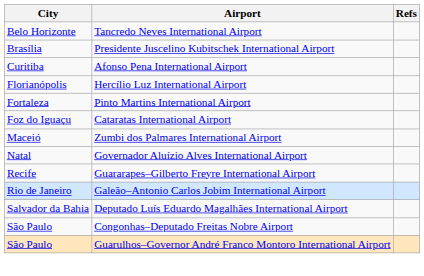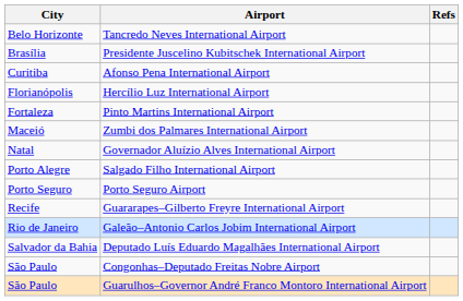 <table class="wikitable sortable">
 <tr>
 <th>City</th>
 <th>Airport</th>
 <th class="unsortable">Refs</th>
 </tr>
 <tr>
 <td><a href='#'>Belo Horizonte</a></td>
 <td><a href='#'>Tancredo Neves International Airport</a></td>
 <td></td>
 </tr>
 <tr>
 <td><a href='#'>Brasília</a></td>
 <td><a href='#'>Presidente Juscelino Kubitschek International Airport</a></td>
 <td></td>
 </tr>
 <tr>
 <td><a href='#'>Curitiba</a></td>
 <td><a href='#'>Afonso Pena International Airport</a></td>
 <td></td>
 </tr>
 <tr>
 <td><a href='#'>Florianópolis</a></td>
 <td><a href='#'>Hercílio Luz International Airport</a></td>
 <td></td>
 </tr>
 <tr>
 <td><a href='#'>Fortaleza</a></td>
 <td><a href='#'>Pinto Martins International Airport</a></td>
 <td></td>
 </tr>
 <tr>
-<td><a href='#'>Foz do Iguaçu</a></td>
-<td><a href='#'>Cataratas International Airport</a></td>
-<td></td>
-</tr>
-<tr>
 <td><a href='#'>Maceió</a></td>
 <td><a href='#'>Zumbi dos Palmares International Airport</a></td>
 <td></td>
 </tr>
 <tr>
 <td><a href='#'>Natal</a></td>
 <td><a href='#'>Governador Aluízio Alves International Airport</a></td>
+<td></td>
+</tr>
+<tr>
+<td><a href='#'>Porto Alegre</a></td>
+<td><a href='#'>Salgado Filho International Airport</a></td>
+<td></td>
+</tr>
+<tr>
+<td><a href='#'>Porto Seguro</a></td>
+<td><a href='#'>Porto Seguro Airport</a></td>
 <td></td>
 </tr>
 <tr>
 <td><a href='#'>Recife</a></td>
 <td><a href='#'>Guararapes–Gilberto Freyre International Airport</a></td>
 <td></td>
 </tr>
 <tr style="background-color:#D0E7FF">
 <td><a href='#'>Rio de Janeiro</a></td>
 <td><a href='#'>Galeão–Antonio Carlos Jobim International Airport</a></td>
 <td></td>
 </tr>
 <tr>
 <td><a href='#'>Salvador da Bahia</a></td>
 <td><a href='#'>Deputado Luís Eduardo Magalhães International Airport</a></td>
 <td></td>
 </tr>
 <tr>
 <td><a href='#'>São Paulo</a></td>
 <td><a href='#'>Congonhas–Deputado Freitas Nobre Airport</a></td>
 <td></td>
 </tr>
 <tr style="background-color:#FFE6BD">
 <td><a href='#'>São Paulo</a></td>
 <td><a href='#'>Guarulhos–Governor André Franco Montoro International Airport</a></td>
 <td></td>
 </tr>
 </table>
